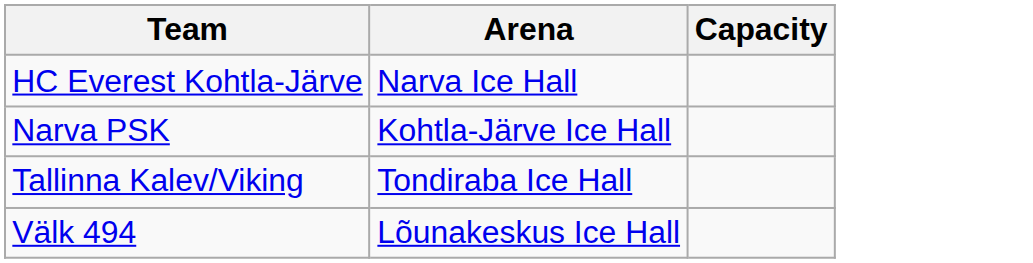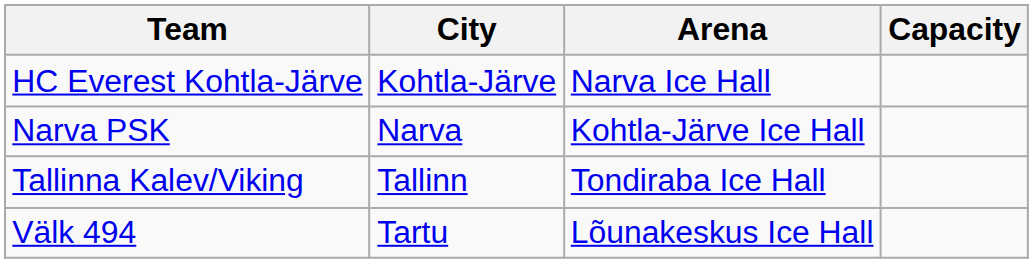 <table class="wikitable sortable">
 <tr>
 <th>Team</th>
+<th>City</th>
 <th>Arena</th>
 <th>Capacity</th>
 </tr>
 <tr>
 <td><a href='#'>HC Everest Kohtla-Järve</a></td>
+<td><a href='#'>Kohtla-Järve</a></td>
 <td><a href='#'>Narva Ice Hall</a></td>
 <td align=center></td>
 </tr>
 <tr>
 <td><a href='#'>Narva PSK</a></td>
+<td><a href='#'>Narva</a></td>
 <td><a href='#'>Kohtla-Järve Ice Hall</a></td>
 <td align=center></td>
 </tr>
 <tr>
 <td><a href='#'>Tallinna Kalev/Viking</a></td>
+<td><a href='#'>Tallinn</a></td>
 <td><a href='#'>Tondiraba Ice Hall</a></td>
 <td align=center></td>
 </tr>
 <tr>
 <td><a href='#'>Välk 494</a></td>
+<td><a href='#'>Tartu</a></td>
 <td><a href='#'>Lõunakeskus Ice Hall</a></td>
 <td></td>
 </tr>
 </table>
